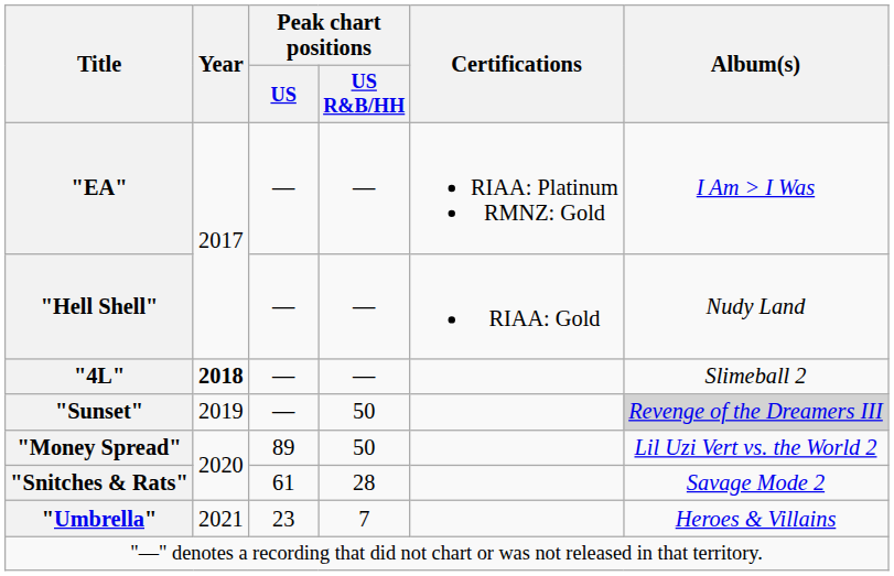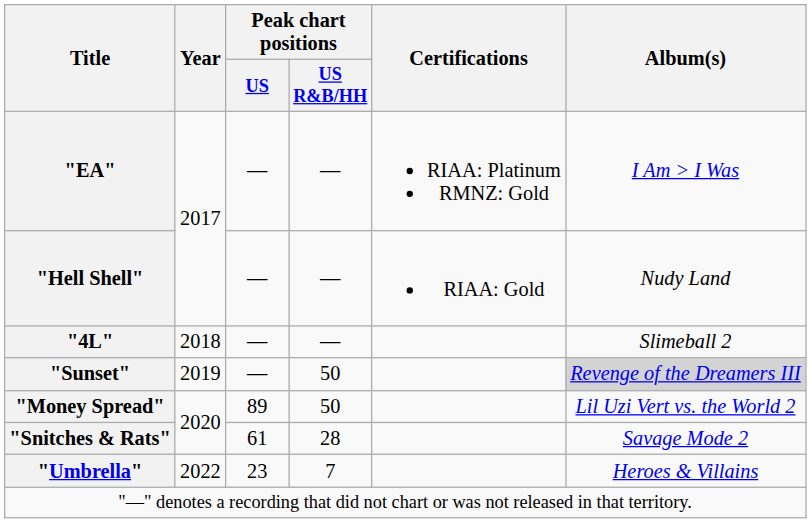 <table class="wikitable plainrowheaders" style="text-align:center;">
 <tr>
 <th rowspan="2">Title</th>
 <th rowspan="2">Year</th>
 <th colspan="2">Peak chart positions</th>
 <th rowspan="2">Certifications</th>
 <th rowspan="2">Album(s)</th>
 </tr>
 <tr>
 <th scope="col" style="width:3em;font-size:90%;"><a href='#'>US</a><br></th>
 <th scope="col" style="width:3em;font-size:90%;"><a href='#'>US<br>R&B/HH</a><br></th>
 </tr>
 <tr>
 <th scope="row">"EA"<br></th>
 <td rowspan="2">2017</td>
 <td>—</td>
 <td>—</td>
 <td><br><ul><li>RIAA: Platinum</li><li>RMNZ: Gold</li></ul></td>
 <td><em><a href='#'>I Am > I Was</a></em></td>
 </tr>
 <tr>
 <th scope="row">"Hell Shell"</th>
 <td>—</td>
 <td>—</td>
 <td><br><ul><li>RIAA: Gold</li></ul></td>
 <td><em>Nudy Land</em></td>
 </tr>
 <tr>
 <th scope="row">"4L"<br></th>
-<td><strong>2018</strong></td>
+<td>2018</td>
 <td>—</td>
 <td>—</td>
 <td></td>
 <td><em>Slimeball 2</em></td>
 </tr>
 <tr>
 <th scope="row">"Sunset"<br></th>
 <td>2019</td>
 <td>—</td>
 <td>50</td>
 <td></td>
 <td style="background: lightgrey;"><em><a href='#'>Revenge of the Dreamers III</a></em></td>
 </tr>
 <tr>
 <th scope="row">"Money Spread"<br></th>
 <td rowspan="2">2020</td>
 <td>89</td>
 <td>50</td>
 <td></td>
 <td><em><a href='#'>Lil Uzi Vert vs. the World 2</a></em></td>
 </tr>
 <tr>
 <th scope="row">"Snitches & Rats"<br></th>
 <td>61</td>
 <td>28</td>
 <td></td>
 <td><em><a href='#'>Savage Mode 2</a></em></td>
 </tr>
 <tr>
 <th scope="row">"<a href='#'>Umbrella</a>"<br></th>
-<td>2021</td>
+<td>2022</td>
 <td>23</td>
 <td>7</td>
 <td></td>
 <td><em><a href='#'>Heroes & Villains</a></em></td>
 </tr>
 <tr>
 <td colspan="14" style="font-size:90%">"—" denotes a recording that did not chart or was not released in that territory.</td>
 </tr>
 </table>
